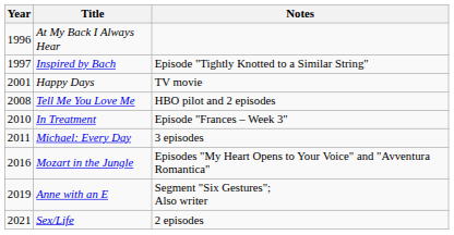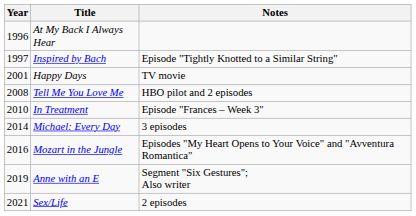 <table class="wikitable">
 <tr>
 <th>Year</th>
 <th>Title</th>
 <th>Notes</th>
 </tr>
 <tr>
 <td>1996</td>
 <td><em>At My Back I Always Hear</em></td>
 <td></td>
 </tr>
 <tr>
 <td>1997</td>
 <td><em><a href='#'>Inspired by Bach</a></em></td>
 <td>Episode "Tightly Knotted to a Similar String"</td>
 </tr>
 <tr>
 <td>2001</td>
 <td><em>Happy Days</em></td>
 <td>TV movie</td>
 </tr>
 <tr>
 <td>2008</td>
 <td><em><a href='#'>Tell Me You Love Me</a></em></td>
 <td>HBO pilot and 2 episodes</td>
 </tr>
 <tr>
 <td>2010</td>
 <td><em><a href='#'>In Treatment</a></em></td>
 <td>Episode "Frances – Week 3"</td>
 </tr>
 <tr>
-<td>2011</td>
+<td>2014</td>
 <td><em><a href='#'>Michael: Every Day</a></em></td>
 <td>3 episodes</td>
 </tr>
 <tr>
 <td>2016</td>
 <td><em><a href='#'>Mozart in the Jungle</a></em></td>
 <td>Episodes "My Heart Opens to Your Voice" and "Avventura Romantica"</td>
 </tr>
 <tr>
 <td>2019</td>
 <td><em><a href='#'>Anne with an E</a></em></td>
 <td>Segment "Six Gestures";<br>Also writer</td>
 </tr>
 <tr>
 <td>2021</td>
 <td><em><a href='#'>Sex/Life</a></em></td>
 <td>2 episodes</td>
 </tr>
 </table>
